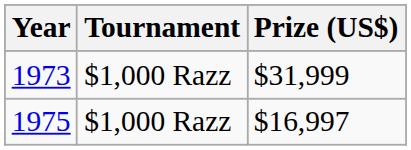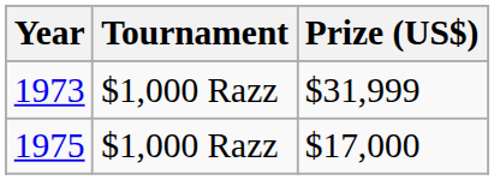 <table class="wikitable">
 <tr>
 <th>Year</th>
 <th>Tournament</th>
 <th>Prize (US$)</th>
 </tr>
 <tr>
 <td><a href='#'>1973</a></td>
 <td>$1,000 Razz</td>
 <td>$31,999</td>
 </tr>
 <tr>
 <td><a href='#'>1975</a></td>
 <td>$1,000 Razz</td>
-<td>$16,997</td>
+<td>$17,000</td>
 </tr>
 </table>
